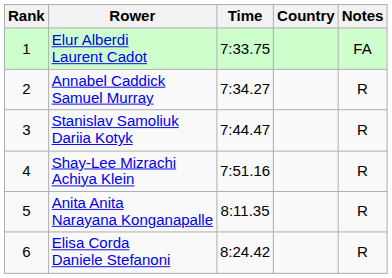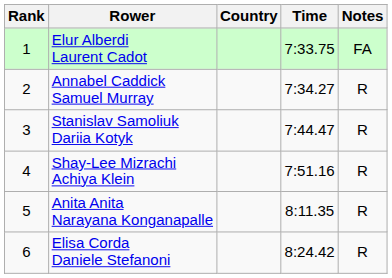 <table class="wikitable" style="text-align:center">
 <tr>
 <th>Rank</th>
 <th>Rower</th>
+<th>Country</th>
 <th>Time</th>
-<th>Country</th>
 <th>Notes</th>
 </tr>
 <tr bgcolor=ccffcc>
 <td>1</td>
 <td align="left"><a href='#'>Elur Alberdi</a><br><a href='#'>Laurent Cadot</a></td>
+<td align="left"></td>
 <td>7:33.75</td>
-<td align="left"></td>
 <td>FA</td>
 </tr>
 <tr>
 <td>2</td>
 <td align="left"><a href='#'>Annabel Caddick</a><br><a href='#'>Samuel Murray</a></td>
+<td align="left"></td>
 <td>7:34.27</td>
-<td align="left"></td>
 <td>R</td>
 </tr>
 <tr>
 <td>3</td>
 <td align="left"><a href='#'>Stanislav Samoliuk </a><br><a href='#'>Dariia Kotyk</a></td>
+<td align="left"></td>
 <td>7:44.47</td>
-<td align="left"></td>
 <td>R</td>
 </tr>
 <tr>
 <td>4</td>
 <td align="left"><a href='#'>Shay-Lee Mizrachi</a><br><a href='#'>Achiya Klein</a></td>
+<td align="left"></td>
 <td>7:51.16</td>
-<td align="left"></td>
 <td>R</td>
 </tr>
 <tr>
 <td>5</td>
 <td align="left"><a href='#'>Anita Anita</a><br><a href='#'>Narayana Konganapalle</a></td>
+<td align="left"></td>
 <td>8:11.35</td>
-<td align="left"></td>
 <td>R</td>
 </tr>
 <tr>
 <td>6</td>
 <td align="left"><a href='#'>Elisa Corda</a><br><a href='#'>Daniele Stefanoni</a></td>
+<td align="left"></td>
 <td>8:24.42</td>
-<td align="left"></td>
 <td>R</td>
 </tr>
 </table>
